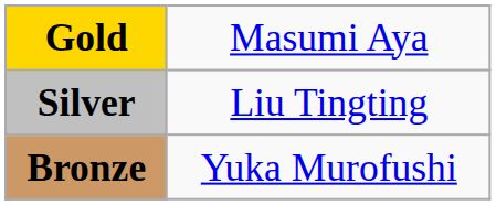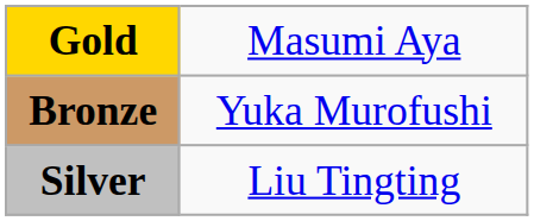 <table class="wikitable" style=" text-align:center; font-size:110%;" width="35%">
 <tr>
 <td bgcolor="gold"><strong>Gold</strong></td>
 <td><a href='#'>Masumi Aya</a><br></td>
 </tr>
 <tr>
+<td bgcolor="CC9966"><strong>Bronze</strong></td>
+<td><a href='#'>Yuka Murofushi</a><br></td>
+</tr>
+<tr>
 <td bgcolor="silver"><strong>Silver</strong></td>
 <td><a href='#'>Liu Tingting</a><br></td>
 </tr>
-<tr>
-<td bgcolor="CC9966"><strong>Bronze</strong></td>
-<td><a href='#'>Yuka Murofushi</a><br></td>
-</tr>
 </table>
